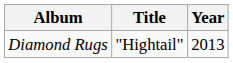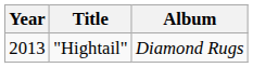 <table class="wikitable">
 <tr>
+<th>Year</th>
+<th>Title</th>
 <th>Album</th>
-<th>Title</th>
-<th>Year</th>
 </tr>
 <tr>
+<td style="text-align:center;">2013</td>
+<td>"Hightail"</td>
 <td><em>Diamond Rugs</em></td>
-<td>"Hightail"</td>
-<td style="text-align:center;">2013</td>
 </tr>
 </table>
